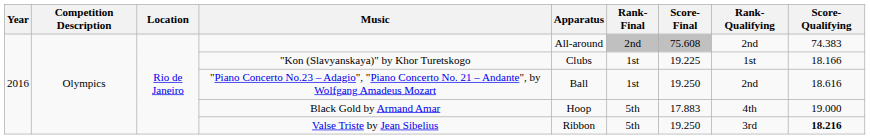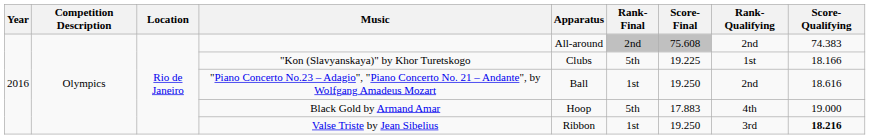 <table class="wikitable" style="text-align:center">
 <tr>
 <th>Year</th>
 <th>Competition Description</th>
 <th>Location</th>
 <th>Music</th>
 <th>Apparatus</th>
 <th>Rank-Final</th>
 <th>Score-Final</th>
 <th>Rank-Qualifying</th>
 <th>Score-Qualifying</th>
 </tr>
 <tr>
 <td rowspan="5">2016</td>
 <td rowspan="5">Olympics</td>
 <td rowspan="5"><a href='#'>Rio de Janeiro</a></td>
 <td></td>
 <td>All-around</td>
 <td style="background:silver;">2nd</td>
 <td style="background:silver;">75.608</td>
 <td>2nd</td>
 <td>74.383</td>
 </tr>
 <tr>
 <td>"Kon (Slavyanskaya)" by Khor Turetskogo</td>
 <td>Clubs</td>
-<td>1st</td>
+<td>5th</td>
 <td>19.225</td>
 <td>1st</td>
 <td>18.166</td>
 </tr>
 <tr>
 <td>"<a href='#'>Piano Concerto No.23 – Adagio</a>", "<a href='#'>Piano Concerto No. 21 – Andante</a>", by <a href='#'>Wolfgang Amadeus Mozart</a></td>
 <td>Ball</td>
 <td>1st</td>
 <td>19.250</td>
 <td>2nd</td>
 <td>18.616</td>
 </tr>
 <tr>
 <td>Black Gold by <a href='#'>Armand Amar</a></td>
 <td>Hoop</td>
 <td>5th</td>
 <td>17.883</td>
 <td>4th</td>
 <td>19.000</td>
 </tr>
 <tr>
 <td><a href='#'>Valse Triste</a> by <a href='#'>Jean Sibelius</a></td>
 <td>Ribbon</td>
-<td>5th</td>
+<td>1st</td>
 <td>19.250</td>
 <td>3rd</td>
 <td><strong>18.216</strong></td>
 </tr>
 </table>
